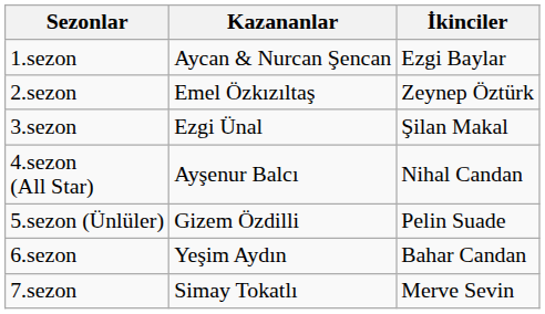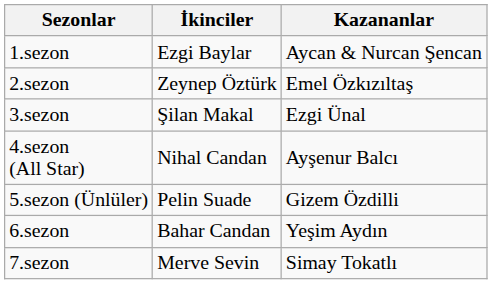 <table class="wikitable">
 <tr>
 <th>Sezonlar</th>
+<th>İkinciler</th>
 <th>Kazananlar</th>
-<th>İkinciler</th>
 </tr>
 <tr>
 <td>1.sezon</td>
+<td>Ezgi Baylar</td>
 <td>Aycan & Nurcan Şencan</td>
-<td>Ezgi Baylar</td>
 </tr>
 <tr>
 <td>2.sezon</td>
+<td>Zeynep Öztürk</td>
 <td>Emel Özkızıltaş</td>
-<td>Zeynep Öztürk</td>
 </tr>
 <tr>
 <td>3.sezon</td>
+<td>Şilan Makal</td>
 <td>Ezgi Ünal</td>
-<td>Şilan Makal</td>
 </tr>
 <tr>
 <td>4.sezon<br>(All Star)</td>
+<td>Nihal Candan</td>
 <td>Ayşenur Balcı</td>
-<td>Nihal Candan</td>
 </tr>
 <tr>
 <td>5.sezon (Ünlüler)</td>
+<td>Pelin Suade</td>
 <td>Gizem Özdilli</td>
-<td>Pelin Suade</td>
 </tr>
 <tr>
 <td>6.sezon</td>
+<td>Bahar Candan</td>
 <td>Yeşim Aydın</td>
-<td>Bahar Candan</td>
 </tr>
 <tr>
 <td>7.sezon</td>
+<td>Merve Sevin</td>
 <td>Simay Tokatlı</td>
-<td>Merve Sevin</td>
 </tr>
 </table>
